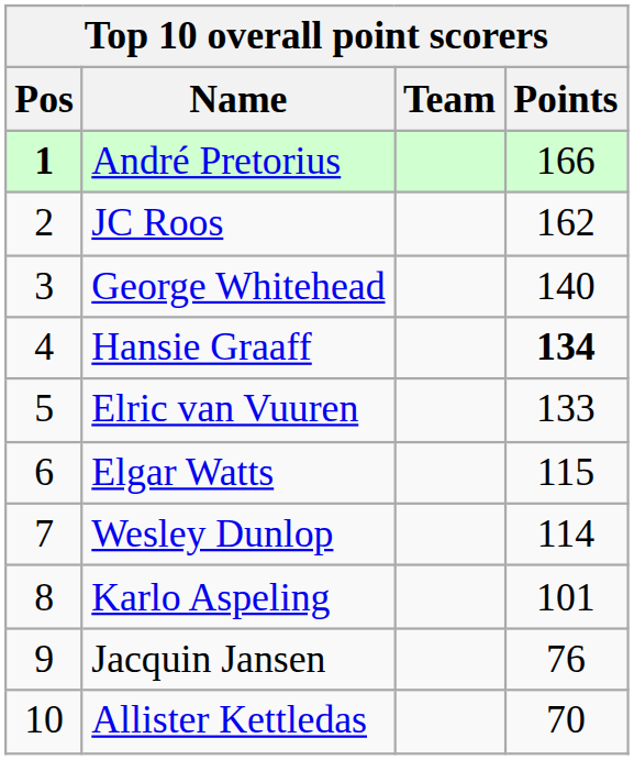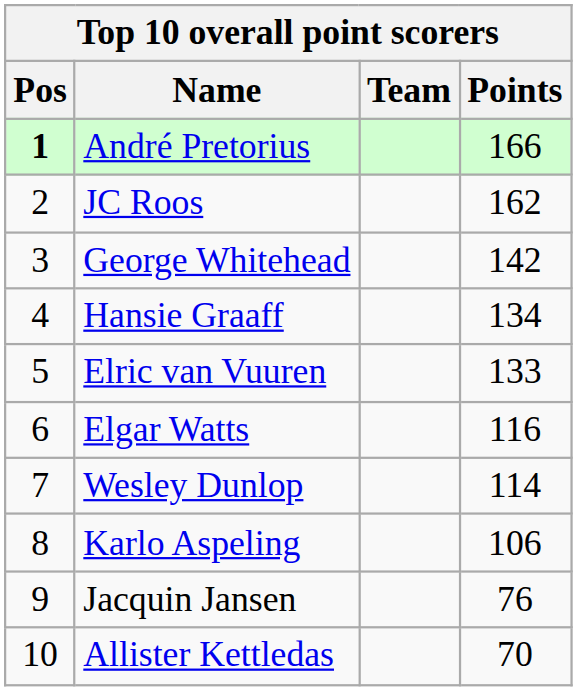 <table class="wikitable">
 <tr>
 <th colspan=4>Top 10 overall point scorers</th>
 </tr>
 <tr>
 <th>Pos</th>
 <th>Name</th>
 <th>Team</th>
 <th>Points</th>
 </tr>
 <tr style="background:#d0ffd0;">
 <td align=center><strong>1</strong></td>
 <td><a href='#'>André Pretorius</a></td>
 <td></td>
 <td align=center>166</td>
 </tr>
 <tr>
 <td align=center>2</td>
 <td><a href='#'>JC Roos</a></td>
 <td></td>
 <td align=center>162</td>
 </tr>
 <tr>
 <td align=center>3</td>
 <td><a href='#'>George Whitehead</a></td>
 <td></td>
-<td align=center>140</td>
+<td align=center>142</td>
 </tr>
 <tr>
 <td align=center>4</td>
 <td><a href='#'>Hansie Graaff</a></td>
 <td></td>
-<td align=center><strong>134</strong></td>
+<td align=center>134</td>
 </tr>
 <tr>
 <td align=center>5</td>
 <td><a href='#'>Elric van Vuuren</a></td>
 <td></td>
 <td align=center>133</td>
 </tr>
 <tr>
 <td align=center>6</td>
 <td><a href='#'>Elgar Watts</a></td>
 <td></td>
-<td align=center>115</td>
+<td align=center>116</td>
 </tr>
 <tr>
 <td align=center>7</td>
 <td><a href='#'>Wesley Dunlop</a></td>
 <td></td>
 <td align=center>114</td>
 </tr>
 <tr>
 <td align=center>8</td>
 <td><a href='#'>Karlo Aspeling</a></td>
 <td></td>
-<td align=center>101</td>
+<td align=center>106</td>
 </tr>
 <tr>
 <td align=center>9</td>
 <td>Jacquin Jansen</td>
 <td></td>
 <td align=center>76</td>
 </tr>
 <tr>
 <td align=center>10</td>
 <td><a href='#'>Allister Kettledas</a></td>
 <td></td>
 <td align=center>70</td>
 </tr>
 </table>
